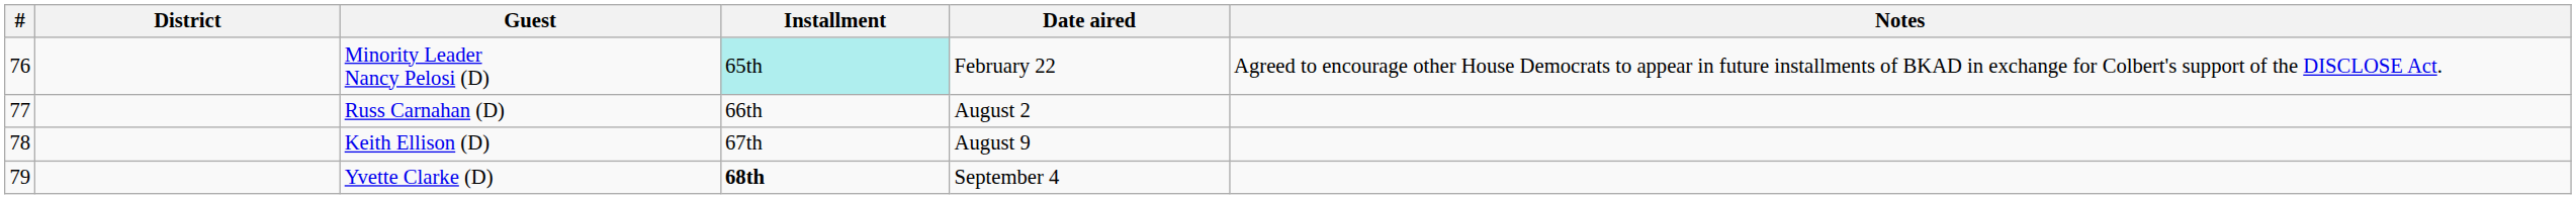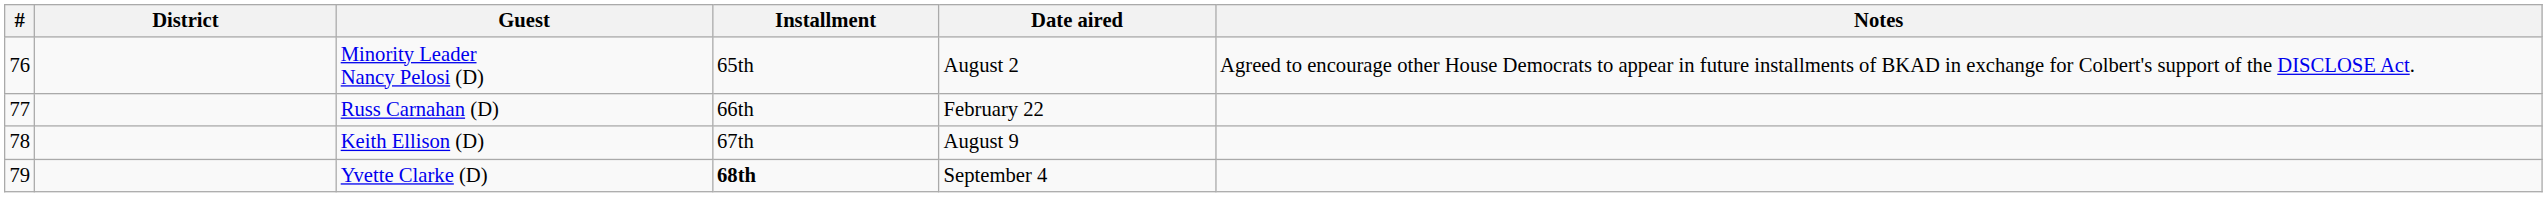 <table class=wikitable>
 <tr>
 <th>#</th>
 <th width="12%">District</th>
 <th width="15%">Guest</th>
 <th width="9%">Installment</th>
 <th width="11%">Date aired</th>
 <th width="53%">Notes</th>
 </tr>
 <tr>
 <td>76</td>
 <td></td>
 <td><a href='#'>Minority Leader<br>Nancy Pelosi</a> (D)</td>
-<td style="background: paleturquoise;">65th</td>
-<td>February 22</td>
+<td>65th</td>
+<td>August 2</td>
 <td>Agreed to encourage other House Democrats to appear in future installments of BKAD in exchange for Colbert's support of the <a href='#'>DISCLOSE Act</a>.</td>
 </tr>
 <tr>
 <td>77</td>
 <td></td>
 <td><a href='#'>Russ Carnahan</a> (D)</td>
 <td>66th</td>
-<td>August 2</td>
+<td>February 22</td>
 </tr>
 <tr>
 <td>78</td>
 <td></td>
 <td><a href='#'>Keith Ellison</a> (D)</td>
 <td>67th</td>
 <td>August 9</td>
 <td></td>
 </tr>
 <tr>
 <td>79</td>
 <td></td>
 <td><a href='#'>Yvette Clarke</a> (D)</td>
 <td><strong>68th</strong></td>
 <td>September 4</td>
 <td></td>
 </tr>
 </table>
